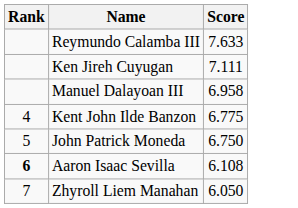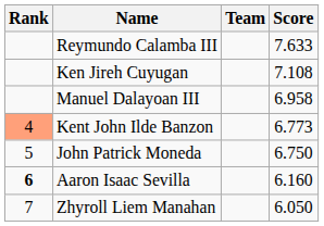 <table class="wikitable" style="text-align:center">
 <tr>
 <th>Rank</th>
 <th>Name</th>
+<th>Team</th>
 <th>Score</th>
 </tr>
 <tr>
 <td></td>
 <td align="left">Reymundo Calamba III</td>
+<td align="left"></td>
 <td>7.633</td>
 </tr>
 <tr>
 <td></td>
 <td align="left">Ken Jireh Cuyugan</td>
-<td>7.111</td>
+<td align="left"></td>
+<td>7.108</td>
 </tr>
 <tr>
 <td></td>
 <td align="left">Manuel Dalayoan III</td>
+<td align="left"></td>
 <td>6.958</td>
 </tr>
 <tr>
-<td>4</td>
+<td style="background: lightsalmon;">4</td>
 <td align="left">Kent John Ilde Banzon</td>
-<td>6.775</td>
+<td align="left"></td>
+<td>6.773</td>
 </tr>
 <tr>
 <td>5</td>
 <td align="left">John Patrick Moneda</td>
+<td align="left"></td>
 <td>6.750</td>
 </tr>
 <tr>
 <td><strong>6</strong></td>
 <td align="left">Aaron Isaac Sevilla</td>
-<td>6.108</td>
+<td align="left"></td>
+<td>6.160</td>
 </tr>
 <tr>
 <td>7</td>
 <td align="left">Zhyroll Liem Manahan</td>
+<td align="left"></td>
 <td>6.050</td>
 </tr>
 </table>
